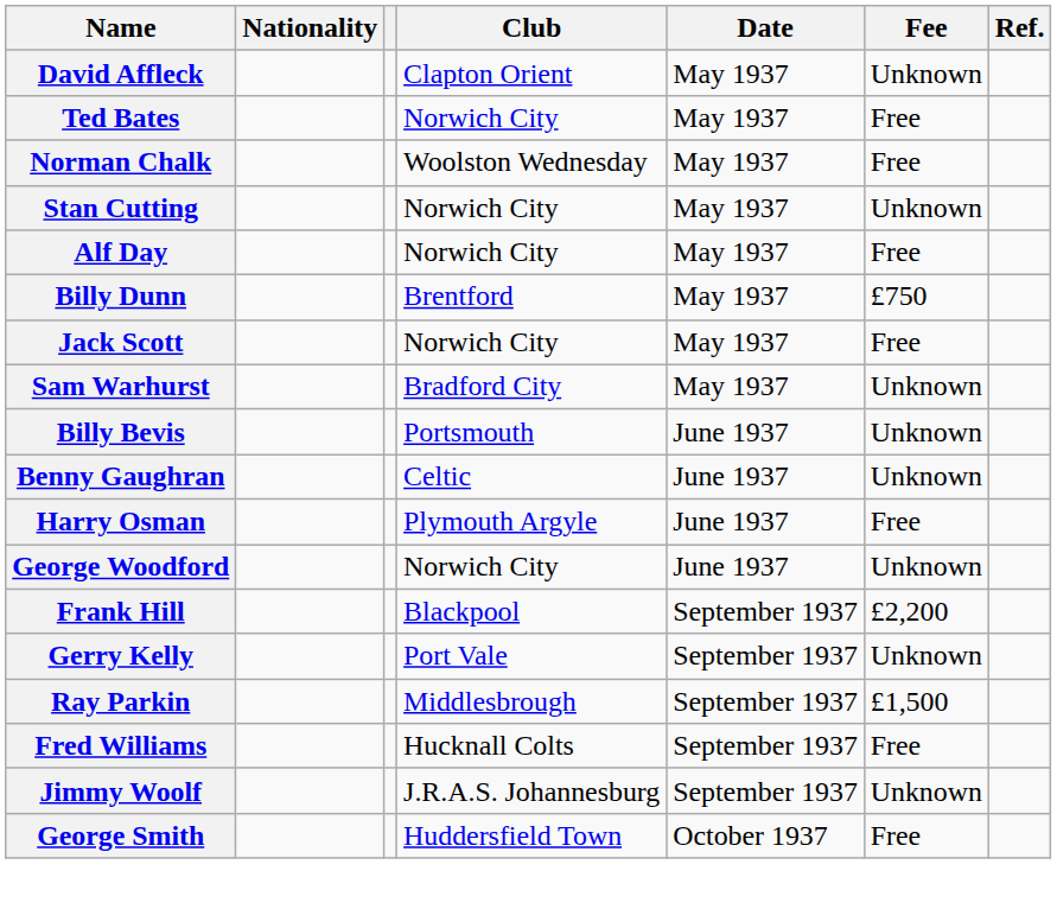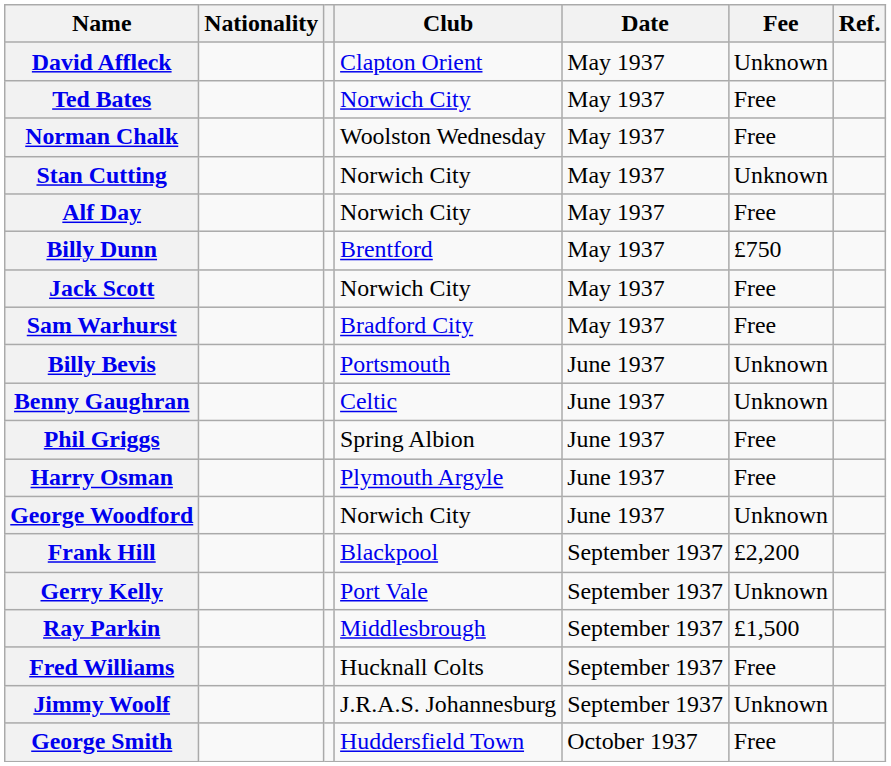 <table class="wikitable plainrowheaders">
 <tr>
 <th scope="col">Name</th>
 <th scope="col">Nationality</th>
 <th scope="col"></th>
 <th scope="col">Club</th>
 <th scope="col">Date</th>
 <th scope="col">Fee</th>
 <th scope="col">Ref.</th>
 </tr>
 <tr>
 <th scope="row"><a href='#'>David Affleck</a></th>
 <td></td>
 <td align="center"></td>
 <td> <a href='#'>Clapton Orient</a></td>
 <td>May 1937</td>
 <td>Unknown</td>
 <td align="center"></td>
 </tr>
 <tr>
 <th scope="row"><a href='#'>Ted Bates</a></th>
 <td></td>
 <td align="center"></td>
 <td> <a href='#'>Norwich City</a></td>
 <td>May 1937</td>
 <td>Free</td>
 <td align="center"></td>
 </tr>
 <tr>
 <th scope="row"><a href='#'>Norman Chalk</a></th>
 <td></td>
 <td align="center"></td>
 <td> Woolston Wednesday</td>
 <td>May 1937</td>
 <td>Free</td>
 <td align="center"></td>
 </tr>
 <tr>
 <th scope="row"><a href='#'>Stan Cutting</a></th>
 <td></td>
 <td align="center"></td>
 <td> Norwich City</td>
 <td>May 1937</td>
 <td>Unknown</td>
 <td align="center"></td>
 </tr>
 <tr>
 <th scope="row"><a href='#'>Alf Day</a></th>
 <td></td>
 <td align="center"></td>
 <td> Norwich City</td>
 <td>May 1937</td>
 <td>Free</td>
 <td align="center"></td>
 </tr>
 <tr>
 <th scope="row"><a href='#'>Billy Dunn</a></th>
 <td></td>
 <td align="center"></td>
 <td> <a href='#'>Brentford</a></td>
 <td>May 1937</td>
 <td>£750</td>
 <td align="center"></td>
 </tr>
 <tr>
 <th scope="row"><a href='#'>Jack Scott</a></th>
 <td></td>
 <td align="center"></td>
 <td> Norwich City</td>
 <td>May 1937</td>
 <td>Free</td>
 <td align="center"></td>
 </tr>
 <tr>
 <th scope="row"><a href='#'>Sam Warhurst</a></th>
 <td></td>
 <td align="center"></td>
 <td> <a href='#'>Bradford City</a></td>
 <td>May 1937</td>
-<td>Unknown</td>
+<td>Free</td>
 <td align="center"></td>
 </tr>
 <tr>
 <th scope="row"><a href='#'>Billy Bevis</a></th>
 <td></td>
 <td align="center"></td>
 <td> <a href='#'>Portsmouth</a></td>
 <td>June 1937</td>
 <td>Unknown</td>
 <td align="center"></td>
 </tr>
 <tr>
 <th scope="row"><a href='#'>Benny Gaughran</a></th>
 <td></td>
 <td align="center"></td>
 <td> <a href='#'>Celtic</a></td>
 <td>June 1937</td>
 <td>Unknown</td>
+<td align="center"></td>
+</tr>
+<tr>
+<th scope="row"><a href='#'>Phil Griggs</a></th>
+<td></td>
+<td align="center"></td>
+<td> Spring Albion</td>
+<td>June 1937</td>
+<td>Free</td>
 <td align="center"></td>
 </tr>
 <tr>
 <th scope="row"><a href='#'>Harry Osman</a></th>
 <td></td>
 <td align="center"></td>
 <td> <a href='#'>Plymouth Argyle</a></td>
 <td>June 1937</td>
 <td>Free</td>
 <td align="center"></td>
 </tr>
 <tr>
 <th scope="row"><a href='#'>George Woodford</a></th>
 <td></td>
 <td align="center"></td>
 <td> Norwich City</td>
 <td>June 1937</td>
 <td>Unknown</td>
 <td align="center"></td>
 </tr>
 <tr>
 <th scope="row"><a href='#'>Frank Hill</a></th>
 <td></td>
 <td align="center"></td>
 <td> <a href='#'>Blackpool</a></td>
 <td>September 1937</td>
 <td>£2,200</td>
 <td align="center"></td>
 </tr>
 <tr>
 <th scope="row"><a href='#'>Gerry Kelly</a></th>
 <td></td>
 <td align="center"></td>
 <td> <a href='#'>Port Vale</a></td>
 <td>September 1937</td>
 <td>Unknown</td>
 <td align="center"></td>
 </tr>
 <tr>
 <th scope="row"><a href='#'>Ray Parkin</a></th>
 <td></td>
 <td align="center"></td>
 <td> <a href='#'>Middlesbrough</a></td>
 <td>September 1937</td>
 <td>£1,500</td>
 <td align="center"></td>
 </tr>
 <tr>
 <th scope="row"><a href='#'>Fred Williams</a></th>
 <td></td>
 <td align="center"></td>
 <td> Hucknall Colts</td>
 <td>September 1937</td>
 <td>Free</td>
 <td align="center"></td>
 </tr>
 <tr>
 <th scope="row"><a href='#'>Jimmy Woolf</a></th>
 <td></td>
 <td align="center"></td>
 <td> J.R.A.S. Johannesburg</td>
 <td>September 1937</td>
 <td>Unknown</td>
 <td align="center"></td>
 </tr>
 <tr>
 <th scope="row"><a href='#'>George Smith</a></th>
 <td></td>
 <td align="center"></td>
 <td> <a href='#'>Huddersfield Town</a></td>
 <td>October 1937</td>
 <td>Free</td>
 <td align="center"></td>
 </tr>
 </table>
